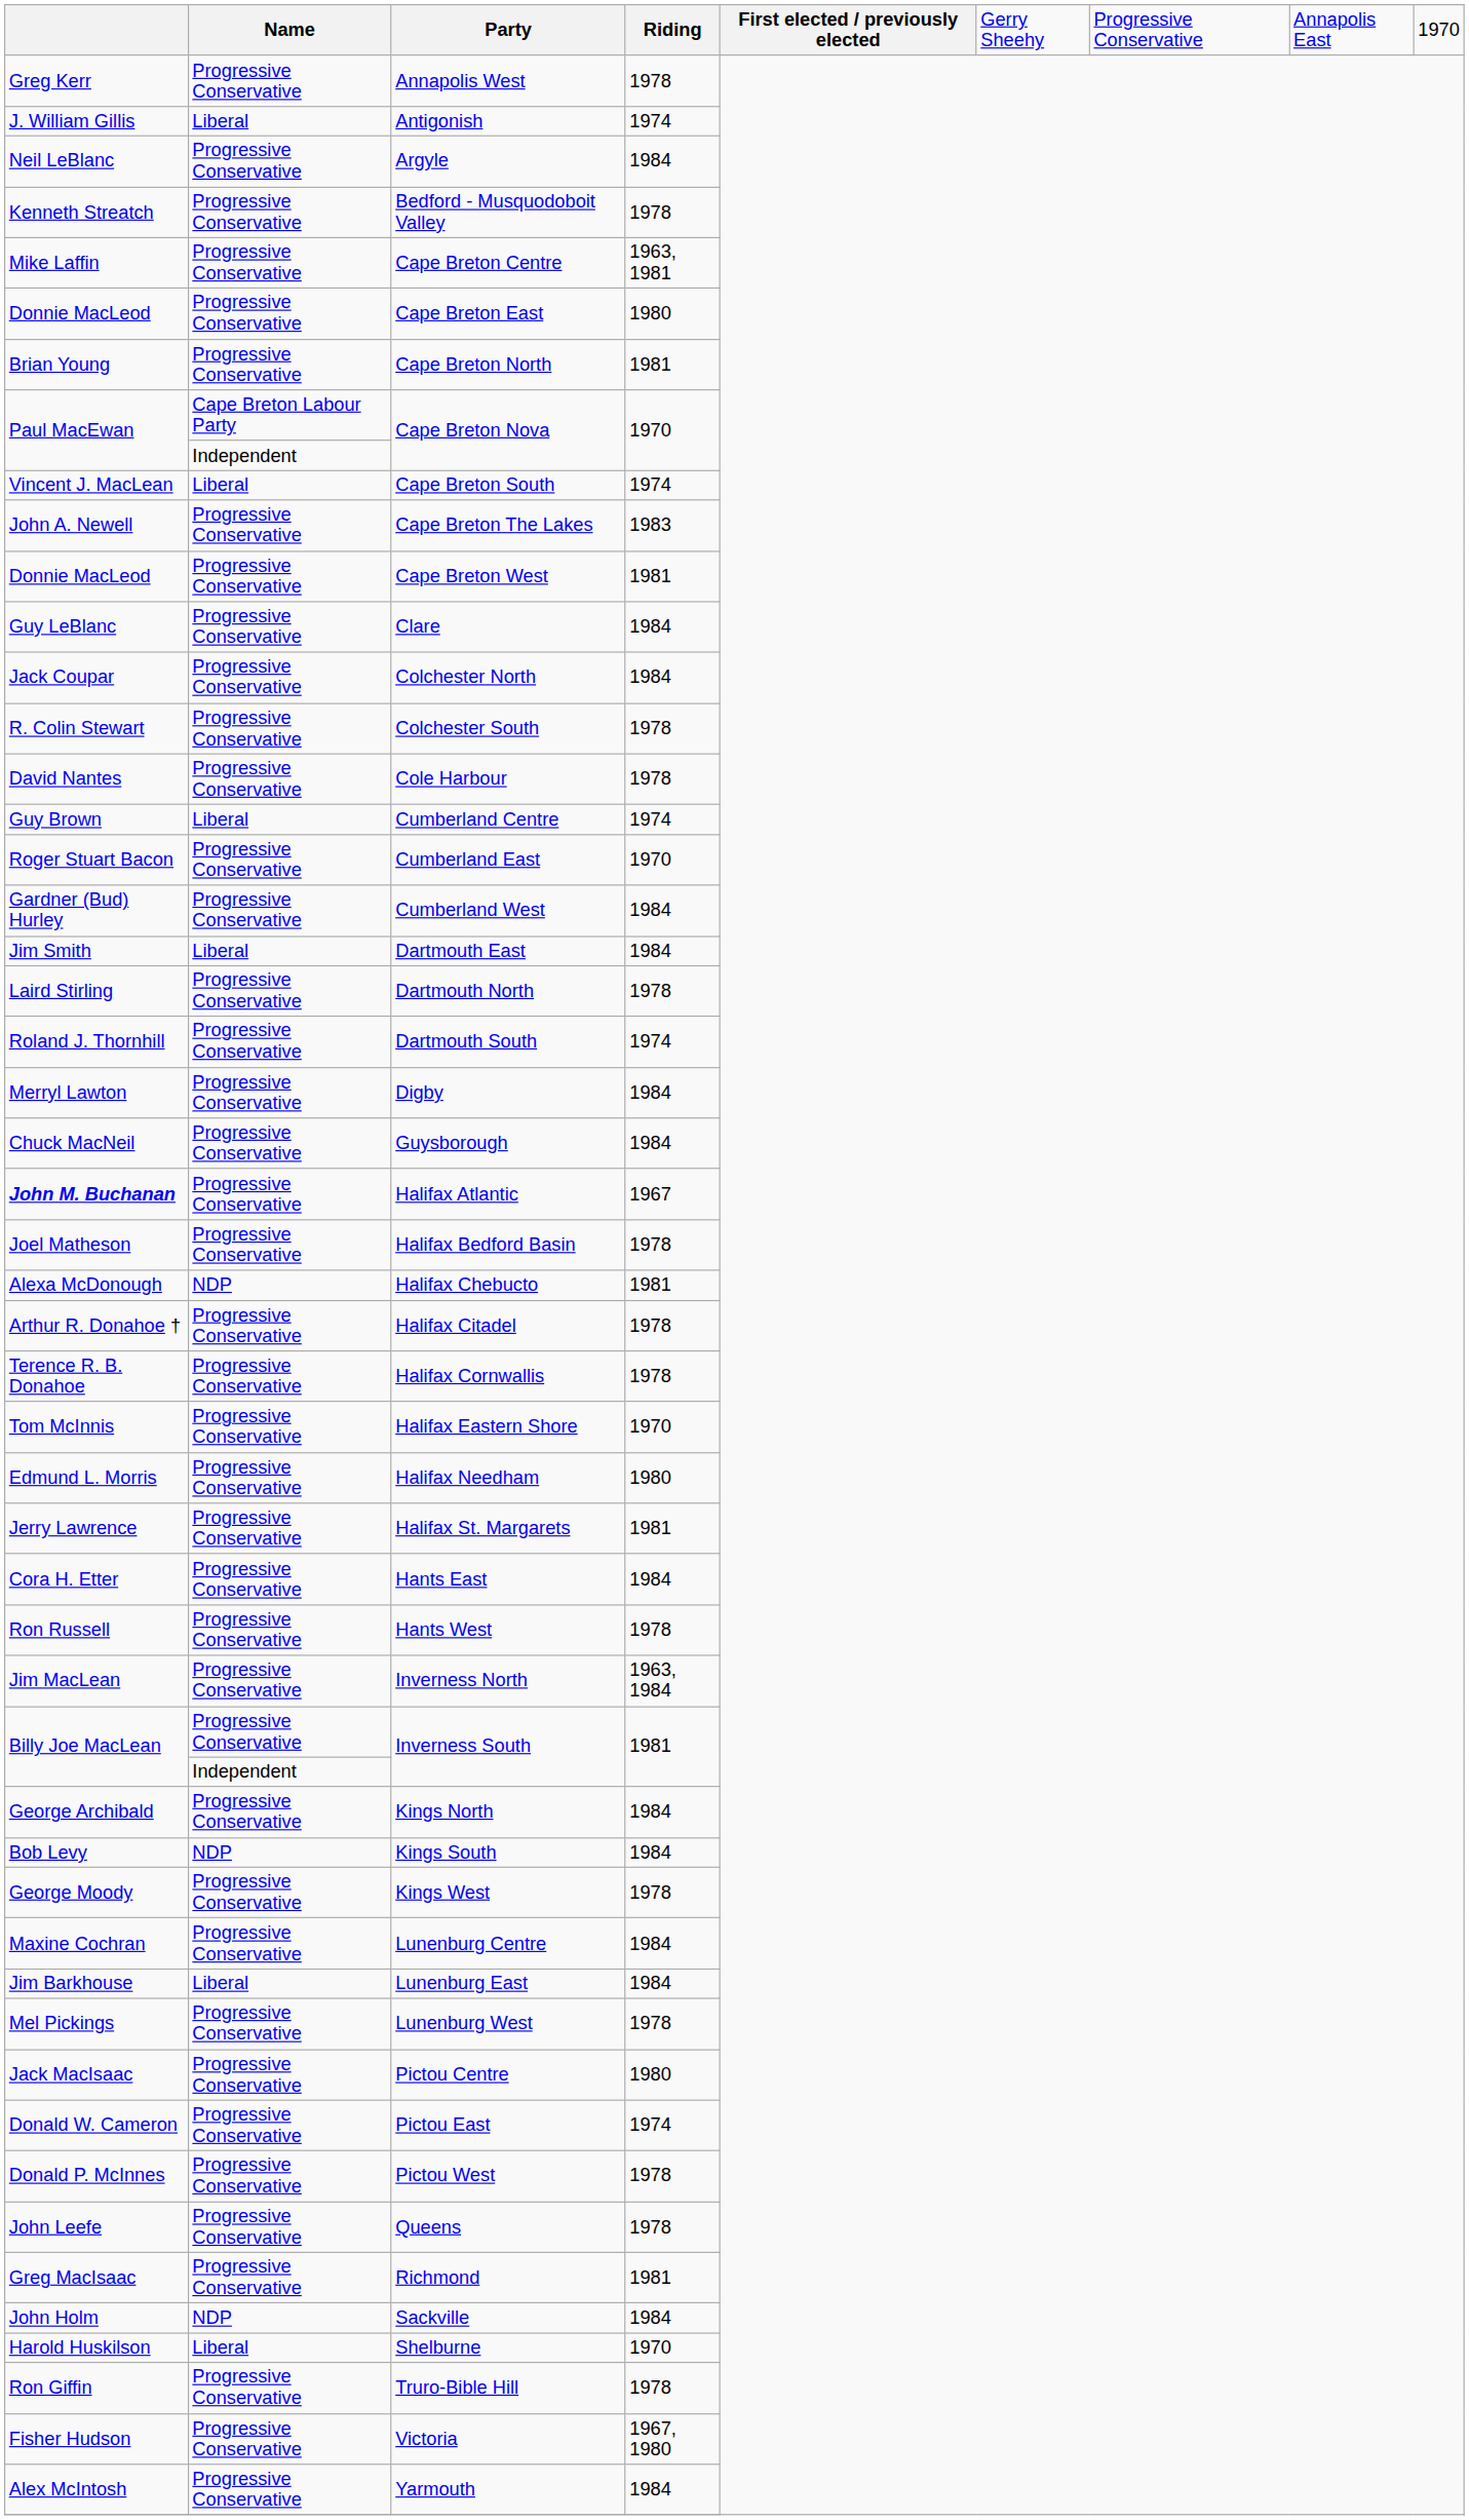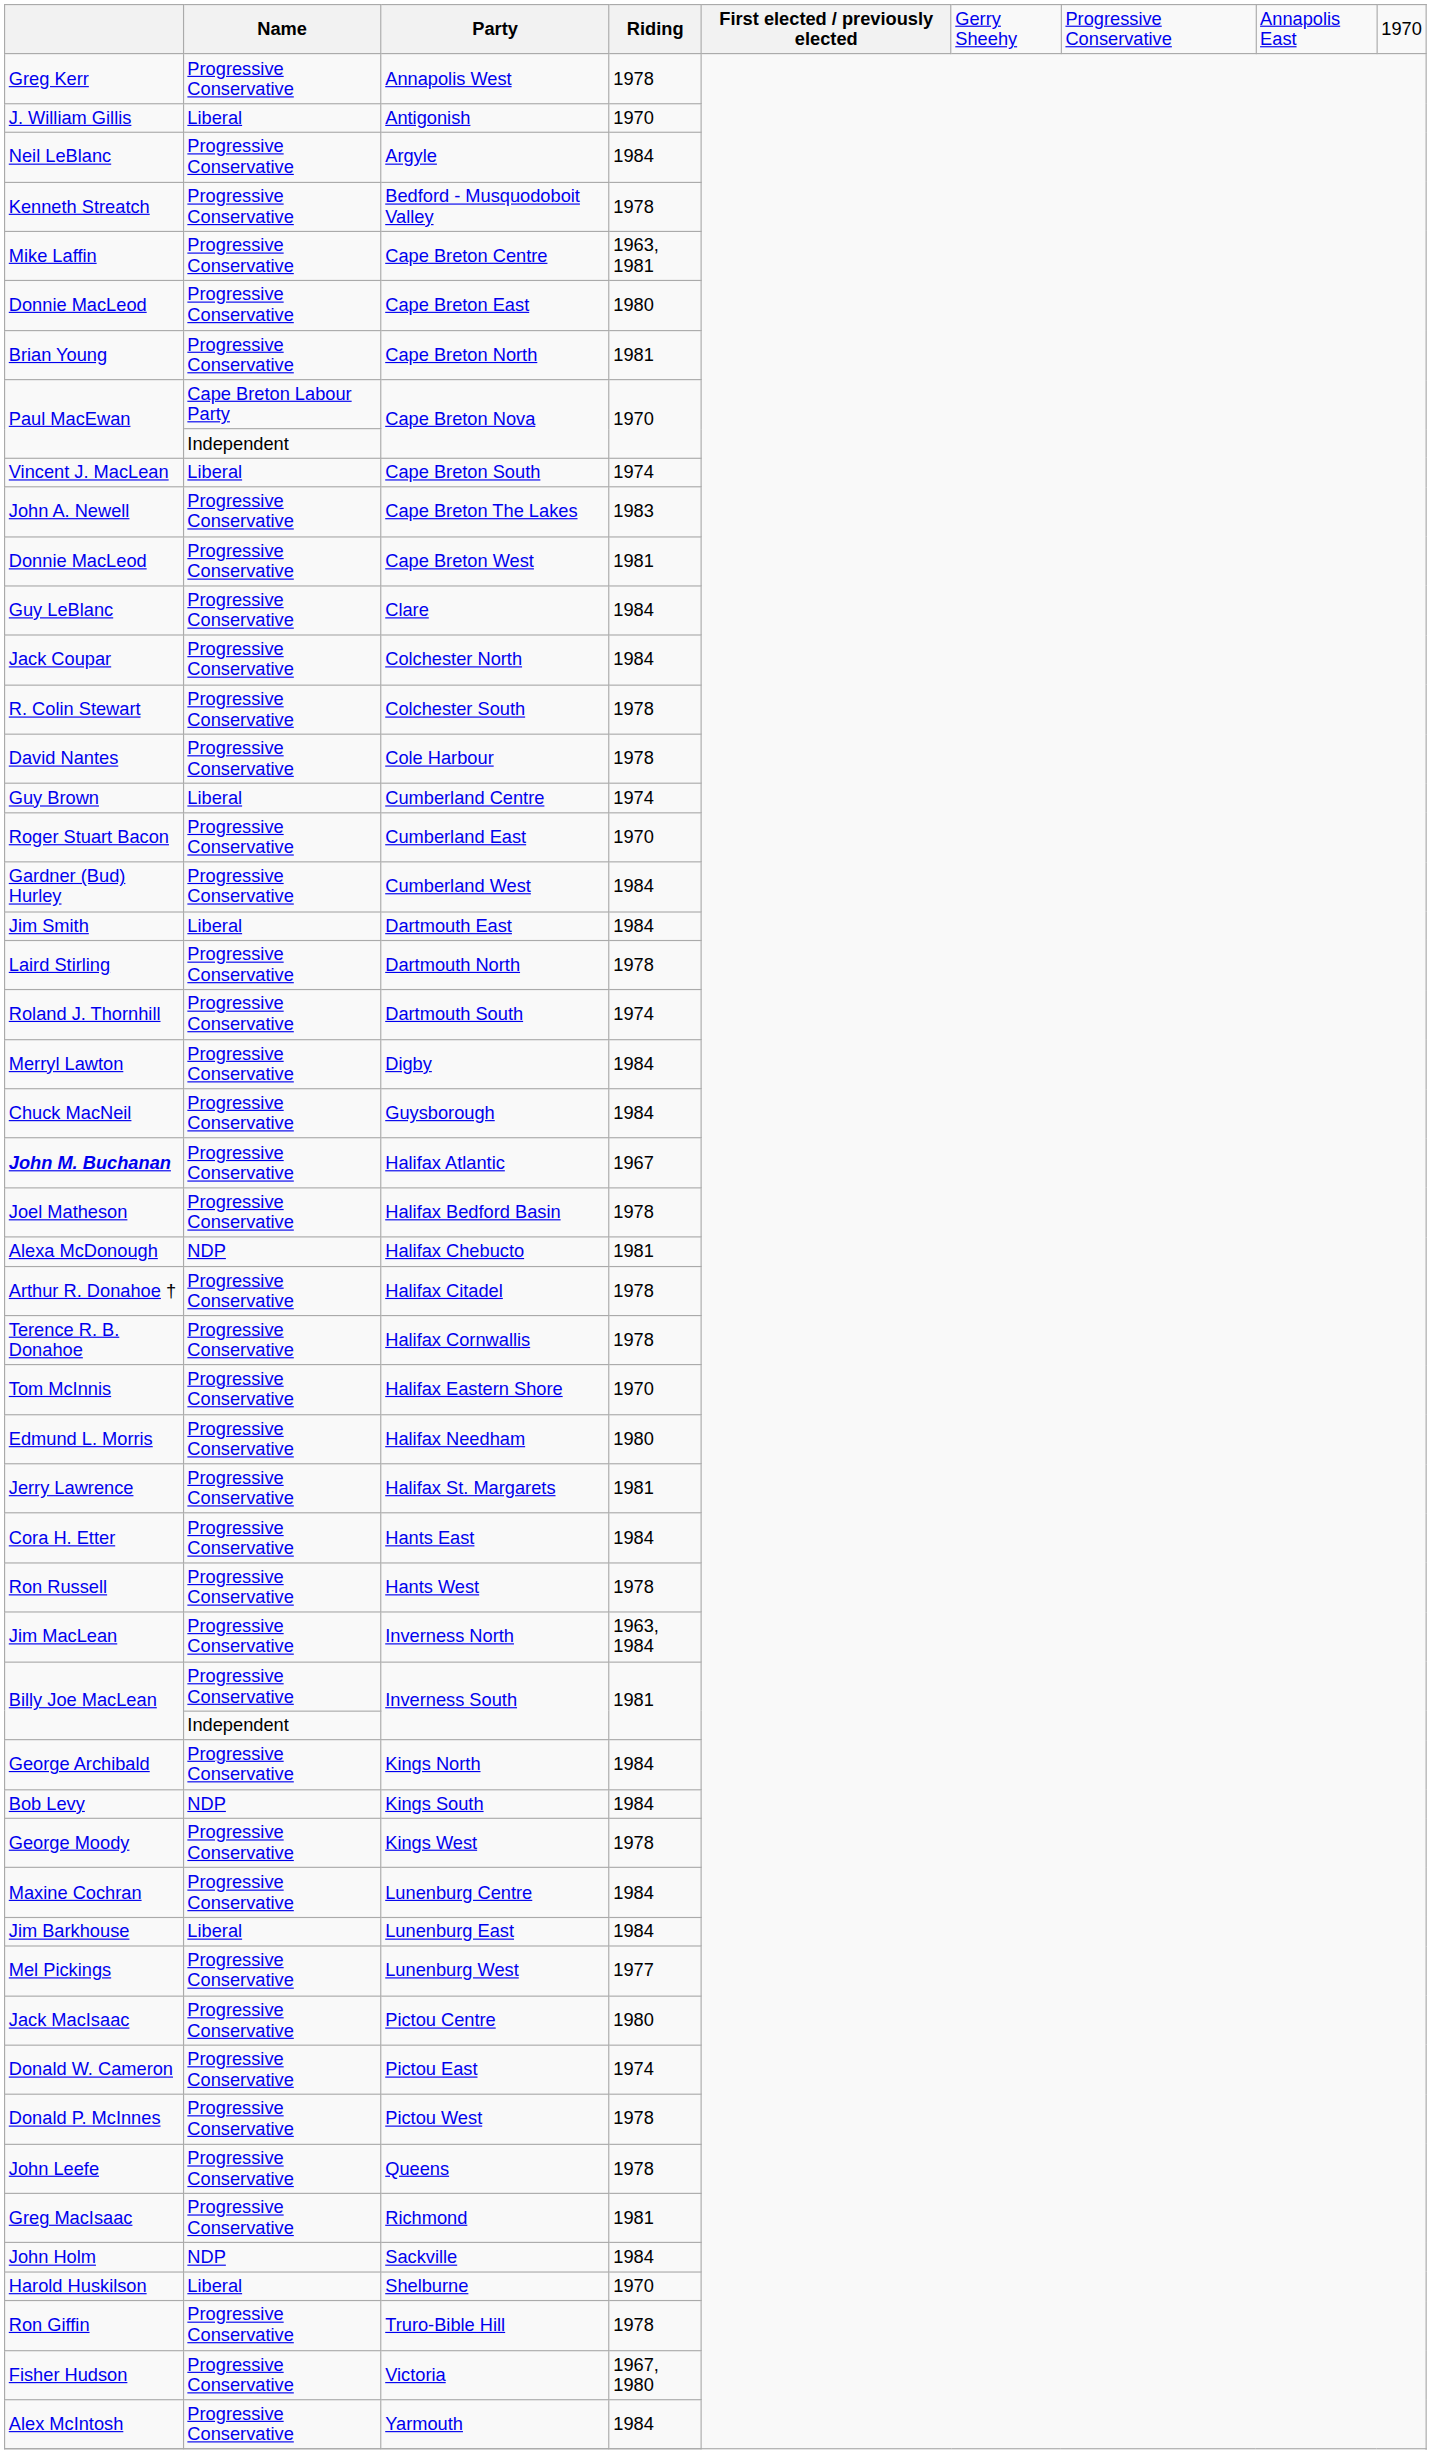 <table class="wikitable sortable">
 <tr>
 <th></th>
 <th>Name</th>
 <th>Party</th>
 <th>Riding</th>
 <th>First elected / previously elected<br></th>
 <td><a href='#'>Gerry Sheehy</a></td>
 <td><a href='#'>Progressive Conservative</a></td>
 <td><a href='#'>Annapolis East</a></td>
 <td>1970</td>
 </tr>
 <tr>
 <td><a href='#'>Greg Kerr</a></td>
 <td><a href='#'>Progressive Conservative</a></td>
 <td><a href='#'>Annapolis West</a></td>
 <td>1978</td>
 </tr>
 <tr>
 <td><a href='#'>J. William Gillis</a></td>
 <td><a href='#'>Liberal</a></td>
 <td><a href='#'>Antigonish</a></td>
-<td>1974</td>
+<td>1970</td>
 </tr>
 <tr>
 <td><a href='#'>Neil LeBlanc</a></td>
 <td><a href='#'>Progressive Conservative</a></td>
 <td><a href='#'>Argyle</a></td>
 <td>1984</td>
 </tr>
 <tr>
 <td><a href='#'>Kenneth Streatch</a></td>
 <td><a href='#'>Progressive Conservative</a></td>
 <td><a href='#'>Bedford - Musquodoboit Valley</a></td>
 <td>1978</td>
 </tr>
 <tr>
 <td><a href='#'>Mike Laffin</a></td>
 <td><a href='#'>Progressive Conservative</a></td>
 <td><a href='#'>Cape Breton Centre</a></td>
 <td>1963, 1981</td>
 </tr>
 <tr>
 <td><a href='#'>Donnie MacLeod</a></td>
 <td><a href='#'>Progressive Conservative</a></td>
 <td><a href='#'>Cape Breton East</a></td>
 <td>1980</td>
 </tr>
 <tr>
 <td><a href='#'>Brian Young</a></td>
 <td><a href='#'>Progressive Conservative</a></td>
 <td><a href='#'>Cape Breton North</a></td>
 <td>1981</td>
 </tr>
 <tr>
 <td rowspan="2"><a href='#'>Paul MacEwan</a></td>
 <td><a href='#'>Cape Breton Labour Party</a></td>
 <td rowspan="2"><a href='#'>Cape Breton Nova</a></td>
 <td rowspan="2">1970</td>
 </tr>
 <tr>
 <td>Independent</td>
 </tr>
 <tr>
 <td><a href='#'>Vincent J. MacLean</a></td>
 <td><a href='#'>Liberal</a></td>
 <td><a href='#'>Cape Breton South</a></td>
 <td>1974</td>
 </tr>
 <tr>
 <td><a href='#'>John A. Newell</a></td>
 <td><a href='#'>Progressive Conservative</a></td>
 <td><a href='#'>Cape Breton The Lakes</a></td>
 <td>1983</td>
 </tr>
 <tr>
 <td><a href='#'>Donnie MacLeod</a></td>
 <td><a href='#'>Progressive Conservative</a></td>
 <td><a href='#'>Cape Breton West</a></td>
 <td>1981</td>
 </tr>
 <tr>
 <td><a href='#'>Guy LeBlanc</a></td>
 <td><a href='#'>Progressive Conservative</a></td>
 <td><a href='#'>Clare</a></td>
 <td>1984</td>
 </tr>
 <tr>
 <td><a href='#'>Jack Coupar</a></td>
 <td><a href='#'>Progressive Conservative</a></td>
 <td><a href='#'>Colchester North</a></td>
 <td>1984</td>
 </tr>
 <tr>
 <td><a href='#'>R. Colin Stewart</a></td>
 <td><a href='#'>Progressive Conservative</a></td>
 <td><a href='#'>Colchester South</a></td>
 <td>1978</td>
 </tr>
 <tr>
 <td><a href='#'>David Nantes</a></td>
 <td><a href='#'>Progressive Conservative</a></td>
 <td><a href='#'>Cole Harbour</a></td>
 <td>1978</td>
 </tr>
 <tr>
 <td><a href='#'>Guy Brown</a></td>
 <td><a href='#'>Liberal</a></td>
 <td><a href='#'>Cumberland Centre</a></td>
 <td>1974</td>
 </tr>
 <tr>
 <td><a href='#'>Roger Stuart Bacon</a></td>
 <td><a href='#'>Progressive Conservative</a></td>
 <td><a href='#'>Cumberland East</a></td>
 <td>1970</td>
 </tr>
 <tr>
 <td><a href='#'>Gardner (Bud) Hurley</a></td>
 <td><a href='#'>Progressive Conservative</a></td>
 <td><a href='#'>Cumberland West</a></td>
 <td>1984</td>
 </tr>
 <tr>
 <td><a href='#'>Jim Smith</a></td>
 <td><a href='#'>Liberal</a></td>
 <td><a href='#'>Dartmouth East</a></td>
 <td>1984</td>
 </tr>
 <tr>
 <td><a href='#'>Laird Stirling</a></td>
 <td><a href='#'>Progressive Conservative</a></td>
 <td><a href='#'>Dartmouth North</a></td>
 <td>1978</td>
 </tr>
 <tr>
 <td><a href='#'>Roland J. Thornhill</a></td>
 <td><a href='#'>Progressive Conservative</a></td>
 <td><a href='#'>Dartmouth South</a></td>
 <td>1974</td>
 </tr>
 <tr>
 <td><a href='#'>Merryl Lawton</a></td>
 <td><a href='#'>Progressive Conservative</a></td>
 <td><a href='#'>Digby</a></td>
 <td>1984</td>
 </tr>
 <tr>
 <td><a href='#'>Chuck MacNeil</a></td>
 <td><a href='#'>Progressive Conservative</a></td>
 <td><a href='#'>Guysborough</a></td>
 <td>1984</td>
 </tr>
 <tr>
 <td><strong><em><a href='#'>John M. Buchanan</a></em></strong></td>
 <td><a href='#'>Progressive Conservative</a></td>
 <td><a href='#'>Halifax Atlantic</a></td>
 <td>1967</td>
 </tr>
 <tr>
 <td><a href='#'>Joel Matheson</a></td>
 <td><a href='#'>Progressive Conservative</a></td>
 <td><a href='#'>Halifax Bedford Basin</a></td>
 <td>1978</td>
 </tr>
 <tr>
 <td><a href='#'>Alexa McDonough</a></td>
 <td><a href='#'>NDP</a></td>
 <td><a href='#'>Halifax Chebucto</a></td>
 <td>1981</td>
 </tr>
 <tr>
 <td><a href='#'>Arthur R. Donahoe</a> †</td>
 <td><a href='#'>Progressive Conservative</a></td>
 <td><a href='#'>Halifax Citadel</a></td>
 <td>1978</td>
 </tr>
 <tr>
 <td><a href='#'>Terence R. B. Donahoe</a></td>
 <td><a href='#'>Progressive Conservative</a></td>
 <td><a href='#'>Halifax Cornwallis</a></td>
 <td>1978</td>
 </tr>
 <tr>
 <td><a href='#'>Tom McInnis</a></td>
 <td><a href='#'>Progressive Conservative</a></td>
 <td><a href='#'>Halifax Eastern Shore</a></td>
 <td>1970</td>
 </tr>
 <tr>
 <td><a href='#'>Edmund L. Morris</a></td>
 <td><a href='#'>Progressive Conservative</a></td>
 <td><a href='#'>Halifax Needham</a></td>
 <td>1980</td>
 </tr>
 <tr>
 <td><a href='#'>Jerry Lawrence</a></td>
 <td><a href='#'>Progressive Conservative</a></td>
 <td><a href='#'>Halifax St. Margarets</a></td>
 <td>1981</td>
 </tr>
 <tr>
 <td><a href='#'>Cora H. Etter</a></td>
 <td><a href='#'>Progressive Conservative</a></td>
 <td><a href='#'>Hants East</a></td>
 <td>1984</td>
 </tr>
 <tr>
 <td><a href='#'>Ron Russell</a></td>
 <td><a href='#'>Progressive Conservative</a></td>
 <td><a href='#'>Hants West</a></td>
 <td>1978</td>
 </tr>
 <tr>
 <td><a href='#'>Jim MacLean</a></td>
 <td><a href='#'>Progressive Conservative</a></td>
 <td><a href='#'>Inverness North</a></td>
 <td>1963, 1984</td>
 </tr>
 <tr>
 <td rowspan="2"><a href='#'>Billy Joe MacLean</a></td>
 <td><a href='#'>Progressive Conservative</a></td>
 <td rowspan="2"><a href='#'>Inverness South</a></td>
 <td rowspan="2">1981</td>
 </tr>
 <tr>
 <td>Independent</td>
 </tr>
 <tr>
 <td><a href='#'>George Archibald</a></td>
 <td><a href='#'>Progressive Conservative</a></td>
 <td><a href='#'>Kings North</a></td>
 <td>1984</td>
 </tr>
 <tr>
 <td><a href='#'>Bob Levy</a></td>
 <td><a href='#'>NDP</a></td>
 <td><a href='#'>Kings South</a></td>
 <td>1984</td>
 </tr>
 <tr>
 <td><a href='#'>George Moody</a></td>
 <td><a href='#'>Progressive Conservative</a></td>
 <td><a href='#'>Kings West</a></td>
 <td>1978</td>
 </tr>
 <tr>
 <td><a href='#'>Maxine Cochran</a></td>
 <td><a href='#'>Progressive Conservative</a></td>
 <td><a href='#'>Lunenburg Centre</a></td>
 <td>1984</td>
 </tr>
 <tr>
 <td><a href='#'>Jim Barkhouse</a></td>
 <td><a href='#'>Liberal</a></td>
 <td><a href='#'>Lunenburg East</a></td>
 <td>1984</td>
 </tr>
 <tr>
 <td><a href='#'>Mel Pickings</a></td>
 <td><a href='#'>Progressive Conservative</a></td>
 <td><a href='#'>Lunenburg West</a></td>
-<td>1978</td>
+<td>1977</td>
 </tr>
 <tr>
 <td><a href='#'>Jack MacIsaac</a></td>
 <td><a href='#'>Progressive Conservative</a></td>
 <td><a href='#'>Pictou Centre</a></td>
 <td>1980</td>
 </tr>
 <tr>
 <td><a href='#'>Donald W. Cameron</a></td>
 <td><a href='#'>Progressive Conservative</a></td>
 <td><a href='#'>Pictou East</a></td>
 <td>1974</td>
 </tr>
 <tr>
 <td><a href='#'>Donald P. McInnes</a></td>
 <td><a href='#'>Progressive Conservative</a></td>
 <td><a href='#'>Pictou West</a></td>
 <td>1978</td>
 </tr>
 <tr>
 <td><a href='#'>John Leefe</a></td>
 <td><a href='#'>Progressive Conservative</a></td>
 <td><a href='#'>Queens</a></td>
 <td>1978</td>
 </tr>
 <tr>
 <td><a href='#'>Greg MacIsaac</a></td>
 <td><a href='#'>Progressive Conservative</a></td>
 <td><a href='#'>Richmond</a></td>
 <td>1981</td>
 </tr>
 <tr>
 <td><a href='#'>John Holm</a></td>
 <td><a href='#'>NDP</a></td>
 <td><a href='#'>Sackville</a></td>
 <td>1984</td>
 </tr>
 <tr>
 <td><a href='#'>Harold Huskilson</a></td>
 <td><a href='#'>Liberal</a></td>
 <td><a href='#'>Shelburne</a></td>
 <td>1970</td>
 </tr>
 <tr>
 <td><a href='#'>Ron Giffin</a></td>
 <td><a href='#'>Progressive Conservative</a></td>
 <td><a href='#'>Truro-Bible Hill</a></td>
 <td>1978</td>
 </tr>
 <tr>
 <td><a href='#'>Fisher Hudson</a></td>
 <td><a href='#'>Progressive Conservative</a></td>
 <td><a href='#'>Victoria</a></td>
 <td>1967, 1980</td>
 </tr>
 <tr>
 <td><a href='#'>Alex McIntosh</a></td>
 <td><a href='#'>Progressive Conservative</a></td>
 <td><a href='#'>Yarmouth</a></td>
 <td>1984</td>
 </tr>
 <tr>
 </tr>
 </table>
